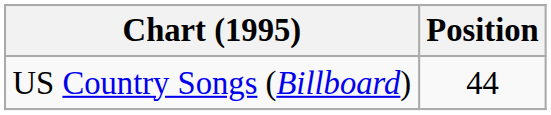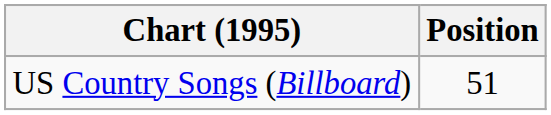 <table class="wikitable sortable">
 <tr>
 <th scope="col">Chart (1995)</th>
 <th scope="col">Position</th>
 </tr>
 <tr>
 <td>US <a href='#'>Country Songs</a> (<em><a href='#'>Billboard</a></em>)</td>
-<td align="center">44</td>
+<td align="center">51</td>
 </tr>
 </table>
